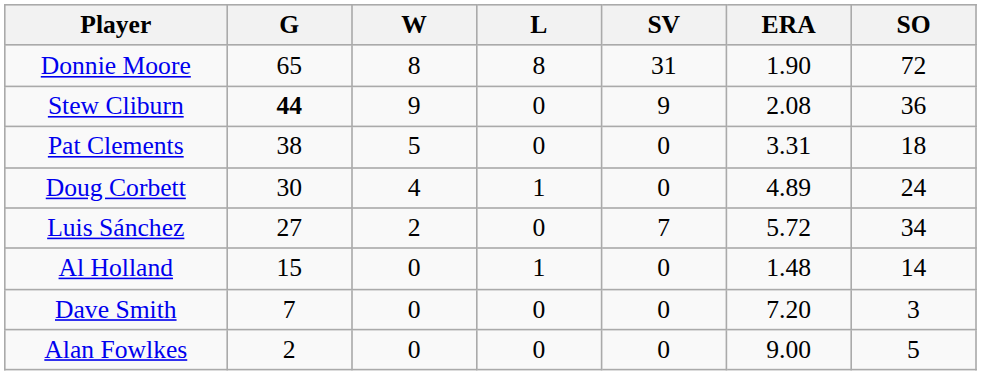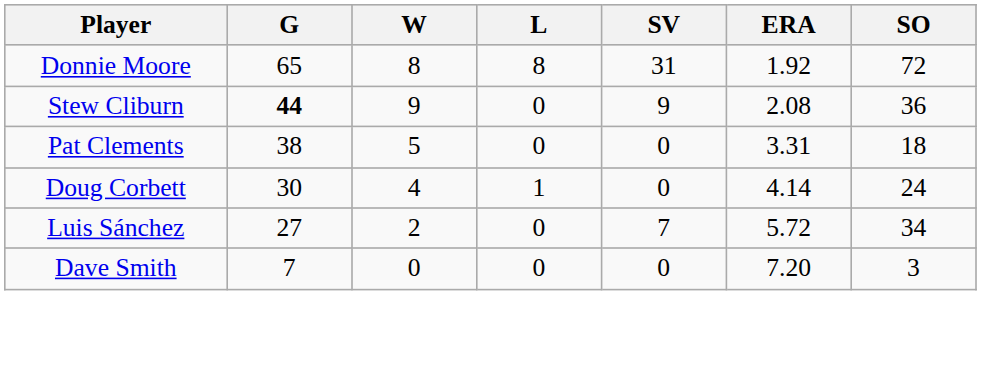 <table class="wikitable sortable">
 <tr>
 <th bgcolor="#DDDDFF" width="16%">Player</th>
 <th bgcolor="#DDDDFF" width="9%">G</th>
 <th bgcolor="#DDDDFF" width="9%">W</th>
 <th bgcolor="#DDDDFF" width="9%">L</th>
 <th bgcolor="#DDDDFF" width="9%">SV</th>
 <th bgcolor="#DDDDFF" width="9%">ERA</th>
 <th bgcolor="#DDDDFF" width="9%">SO</th>
 </tr>
 <tr align="center">
 <td><a href='#'>Donnie Moore</a></td>
 <td>65</td>
 <td>8</td>
 <td>8</td>
 <td>31</td>
-<td>1.90</td>
+<td>1.92</td>
 <td>72</td>
 </tr>
 <tr align="center">
 <td><a href='#'>Stew Cliburn</a></td>
 <td><strong>44</strong></td>
 <td>9</td>
 <td>0</td>
 <td>9</td>
 <td>2.08</td>
 <td>36</td>
 </tr>
 <tr align="center">
 <td><a href='#'>Pat Clements</a></td>
 <td>38</td>
 <td>5</td>
 <td>0</td>
 <td>0</td>
 <td>3.31</td>
 <td>18</td>
 </tr>
 <tr align="center">
 <td><a href='#'>Doug Corbett</a></td>
 <td>30</td>
 <td>4</td>
 <td>1</td>
 <td>0</td>
-<td>4.89</td>
+<td>4.14</td>
 <td>24</td>
 </tr>
 <tr align="center">
 <td><a href='#'>Luis Sánchez</a></td>
 <td>27</td>
 <td>2</td>
 <td>0</td>
 <td>7</td>
 <td>5.72</td>
 <td>34</td>
 </tr>
 <tr align="center">
-<td><a href='#'>Al Holland</a></td>
-<td>15</td>
-<td>0</td>
-<td>1</td>
-<td>0</td>
-<td>1.48</td>
-<td>14</td>
-</tr>
-<tr align="center">
 <td><a href='#'>Dave Smith</a></td>
 <td>7</td>
 <td>0</td>
 <td>0</td>
 <td>0</td>
 <td>7.20</td>
 <td>3</td>
 </tr>
-<tr align="center">
-<td><a href='#'>Alan Fowlkes</a></td>
-<td>2</td>
-<td>0</td>
-<td>0</td>
-<td>0</td>
-<td>9.00</td>
-<td>5</td>
-</tr>
 </table>
